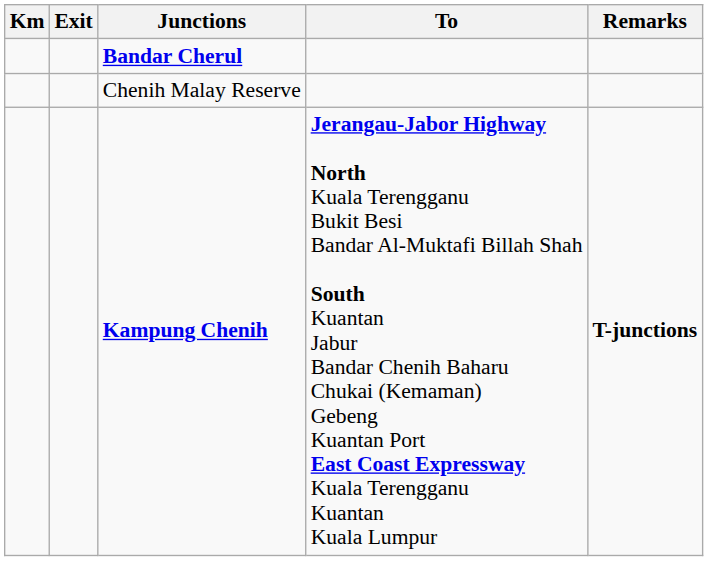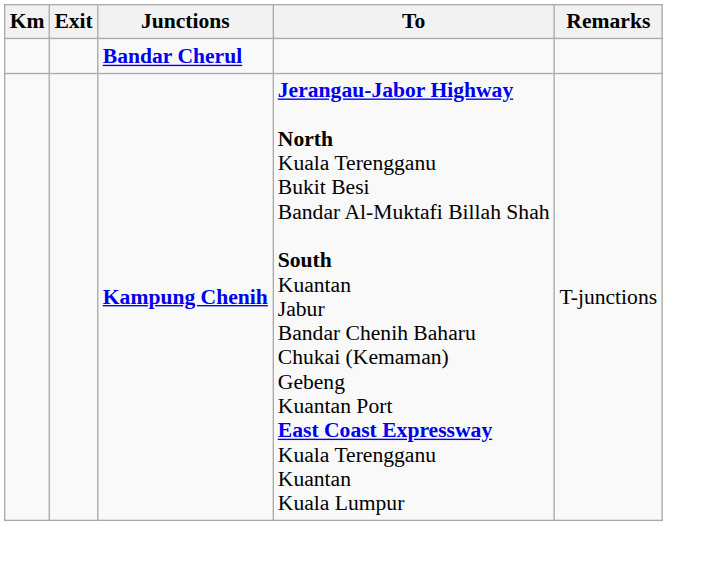 <table class="wikitable">
 <tr>
 <th>Km</th>
 <th>Exit</th>
 <th>Junctions</th>
 <th>To</th>
 <th>Remarks</th>
 </tr>
 <tr>
 <td></td>
 <td></td>
 <td><strong><a href='#'>Bandar Cherul</a></strong></td>
 <td></td>
 <td></td>
 </tr>
 <tr>
 <td></td>
 <td></td>
-<td>Chenih Malay Reserve</td>
-<td></td>
-<td></td>
-</tr>
-<tr>
-<td></td>
-<td></td>
 <td><strong><a href='#'>Kampung Chenih</a></strong></td>
 <td> <strong><a href='#'>Jerangau-Jabor Highway</a></strong><br><br><strong>North</strong><br> Kuala Terengganu<br> Bukit Besi<br> Bandar Al-Muktafi Billah Shah<br><br><strong>South</strong><br> Kuantan<br> Jabur<br> Bandar Chenih Baharu<br> Chukai (Kemaman)<br>  Gebeng<br>  Kuantan Port <br> <strong><a href='#'>East Coast Expressway</a></strong><br>Kuala Terengganu<br>Kuantan<br>Kuala Lumpur</td>
-<td><strong>T-junctions</strong></td>
+<td>T-junctions</td>
 </tr>
 </table>
